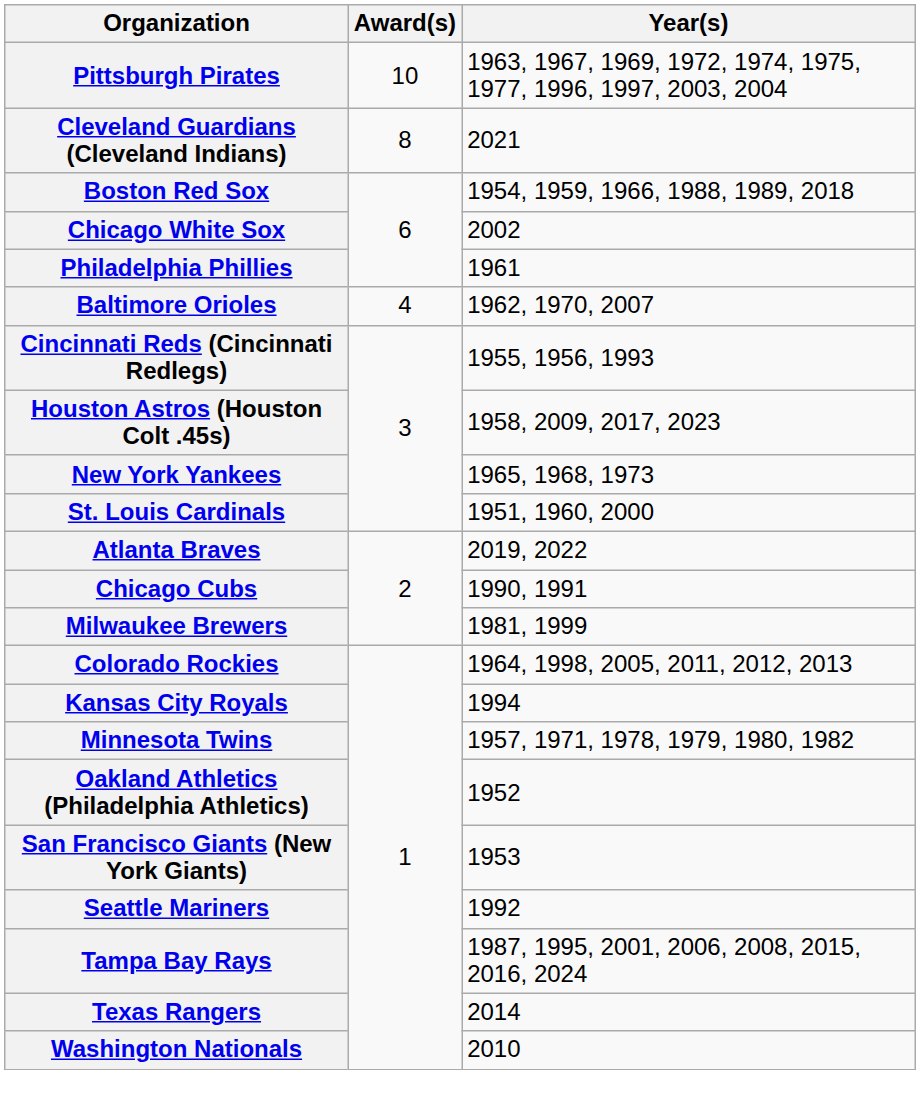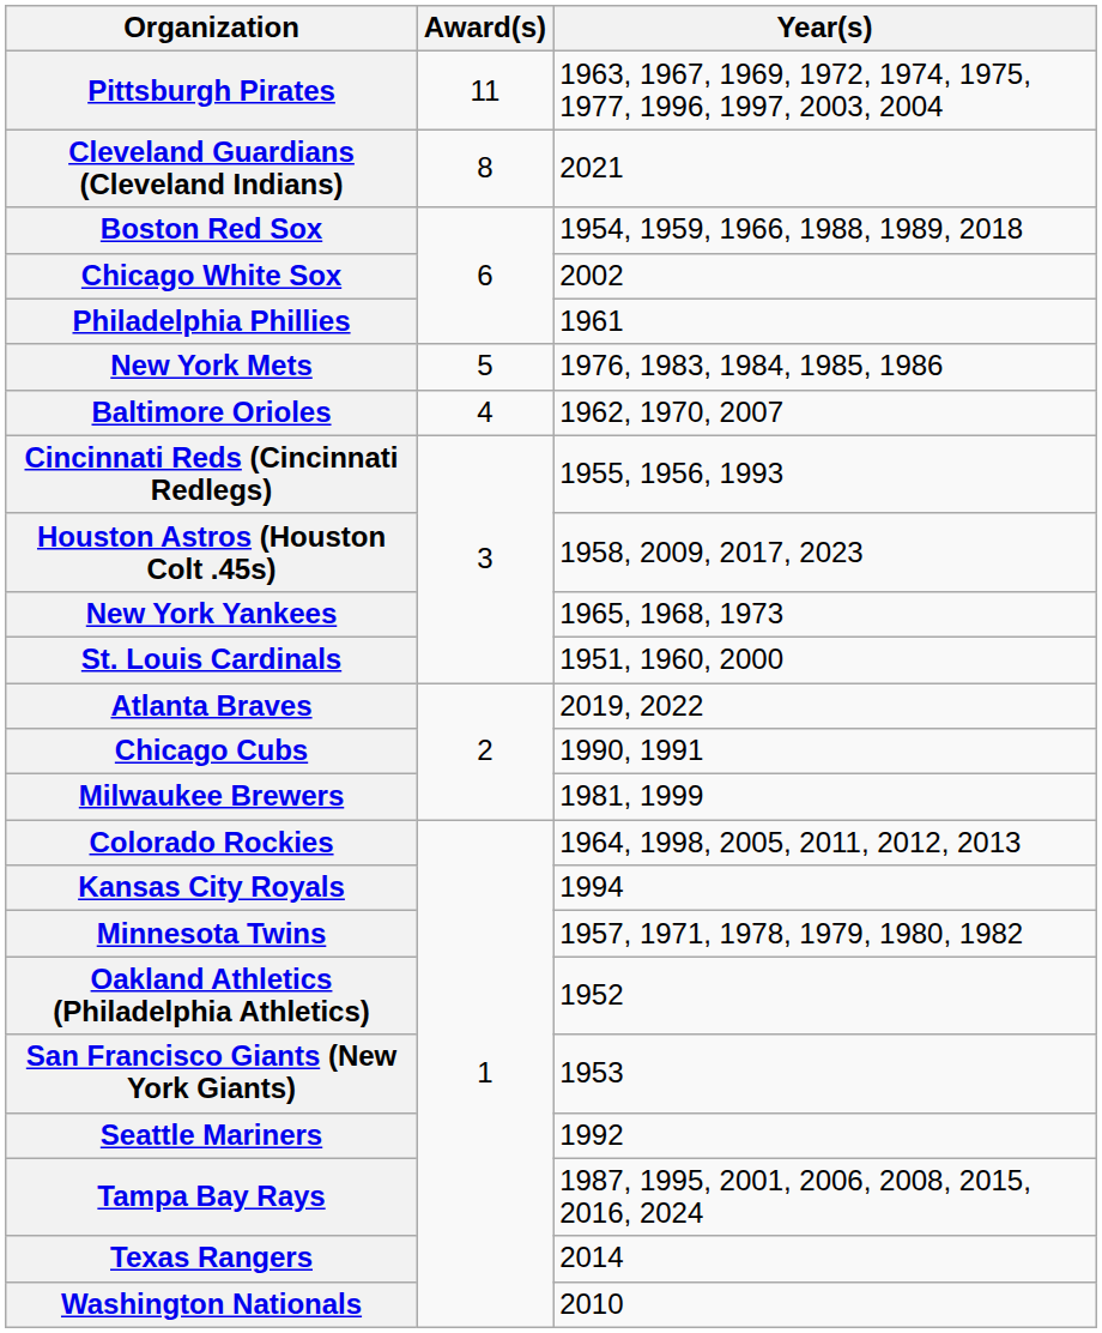 <table class="wikitable sortable plainrowheaders" style="text-align:left">
 <tr>
 <th scope="col">Organization</th>
 <th scope="col">Award(s)</th>
 <th scope="col">Year(s)</th>
 </tr>
 <tr>
 <th scope="row"><a href='#'>Pittsburgh Pirates</a></th>
-<td style="text-align:center">10</td>
+<td style="text-align:center">11</td>
 <td>1963, 1967, 1969, 1972, 1974, 1975, 1977, 1996, 1997, 2003, 2004</td>
 </tr>
 <tr>
 <th scope="row"><strong><a href='#'>Cleveland Guardians</a></strong> (Cleveland Indians)</th>
 <td style="text-align:center">8</td>
 <td>2021</td>
 </tr>
 <tr>
 <th scope="row"><strong><a href='#'>Boston Red Sox</a></strong></th>
 <td style="text-align:center" rowspan="3">6</td>
 <td>1954, 1959, 1966, 1988, 1989, 2018</td>
 </tr>
 <tr>
 <th scope="row"><strong><a href='#'>Chicago White Sox</a></strong></th>
 <td>2002</td>
 </tr>
 <tr>
 <th scope="row"><a href='#'>Philadelphia Phillies</a></th>
 <td>1961</td>
+</tr>
+<tr>
+<th scope="row"><a href='#'>New York Mets</a></th>
+<td style="text-align:center">5</td>
+<td>1976, 1983, 1984, 1985, 1986</td>
 </tr>
 <tr>
 <th scope="row"><strong><a href='#'>Baltimore Orioles</a></strong></th>
 <td style="text-align:center">4</td>
 <td>1962, 1970, 2007</td>
 </tr>
 <tr>
 <th scope="row"><a href='#'>Cincinnati Reds</a> (Cincinnati Redlegs)</th>
 <td style="text-align:center" rowspan="4">3</td>
 <td>1955, 1956, 1993</td>
 </tr>
 <tr>
 <th scope="row"><strong><a href='#'>Houston Astros</a></strong> (Houston Colt .45s)</th>
 <td>1958, 2009, 2017, 2023</td>
 </tr>
 <tr>
 <th scope="row"><a href='#'>New York Yankees</a></th>
 <td>1965, 1968, 1973</td>
 </tr>
 <tr>
 <th scope="row"><a href='#'>St. Louis Cardinals</a></th>
 <td>1951, 1960, 2000</td>
 </tr>
 <tr>
 <th scope="row"><strong><a href='#'>Atlanta Braves</a></strong></th>
 <td style="text-align:center" rowspan="3">2</td>
 <td>2019, 2022</td>
 </tr>
 <tr>
 <th scope="row"><strong><a href='#'>Chicago Cubs</a></strong></th>
 <td>1990, 1991</td>
 </tr>
 <tr>
 <th scope="row"><strong><a href='#'>Milwaukee Brewers</a></strong></th>
 <td>1981, 1999</td>
 </tr>
 <tr>
 <th scope="row"><a href='#'>Colorado Rockies</a></th>
 <td style="text-align:center" rowspan="9">1</td>
 <td>1964, 1998, 2005, 2011, 2012, 2013</td>
 </tr>
 <tr>
 <th scope="row"><strong><a href='#'>Kansas City Royals</a></strong></th>
 <td>1994</td>
 </tr>
 <tr>
 <th scope="row"><a href='#'>Minnesota Twins</a></th>
 <td>1957, 1971, 1978, 1979, 1980, 1982</td>
 </tr>
 <tr>
 <th scope="row"><a href='#'>Oakland Athletics</a> (Philadelphia Athletics)</th>
 <td>1952</td>
 </tr>
 <tr>
 <th scope="row"><a href='#'>San Francisco Giants</a> (New York Giants)</th>
 <td>1953</td>
 </tr>
 <tr>
 <th scope="row"><a href='#'>Seattle Mariners</a></th>
 <td>1992</td>
 </tr>
 <tr>
 <th scope="row"><strong><a href='#'>Tampa Bay Rays</a></strong></th>
 <td>1987, 1995, 2001, 2006, 2008, 2015, 2016, 2024</td>
 </tr>
 <tr>
 <th scope="row"><strong><a href='#'>Texas Rangers</a></strong></th>
 <td>2014</td>
 </tr>
 <tr>
 <th scope="row"><strong><a href='#'>Washington Nationals</a></strong></th>
 <td>2010</td>
 </tr>
 </table>
